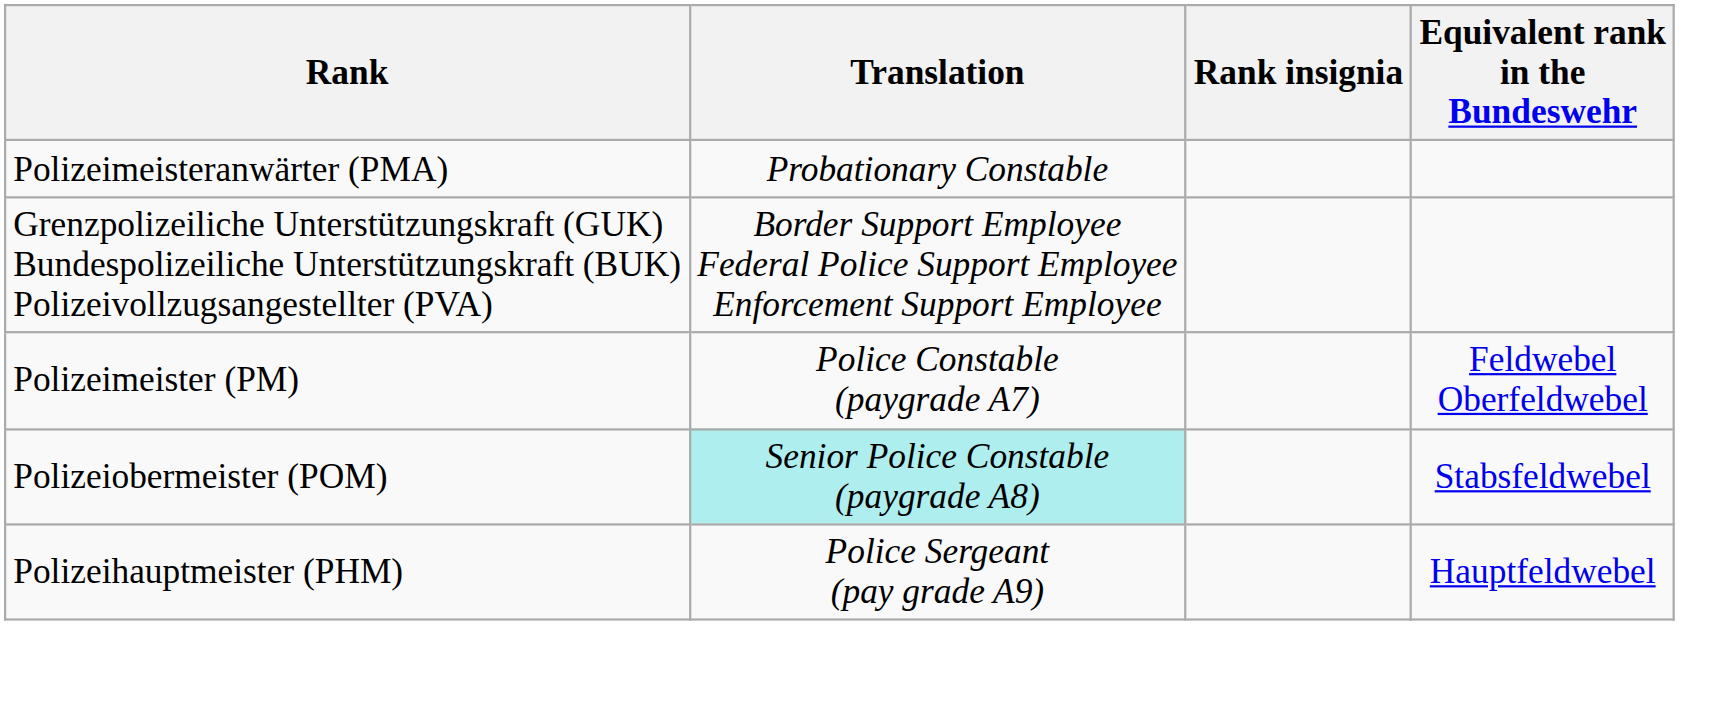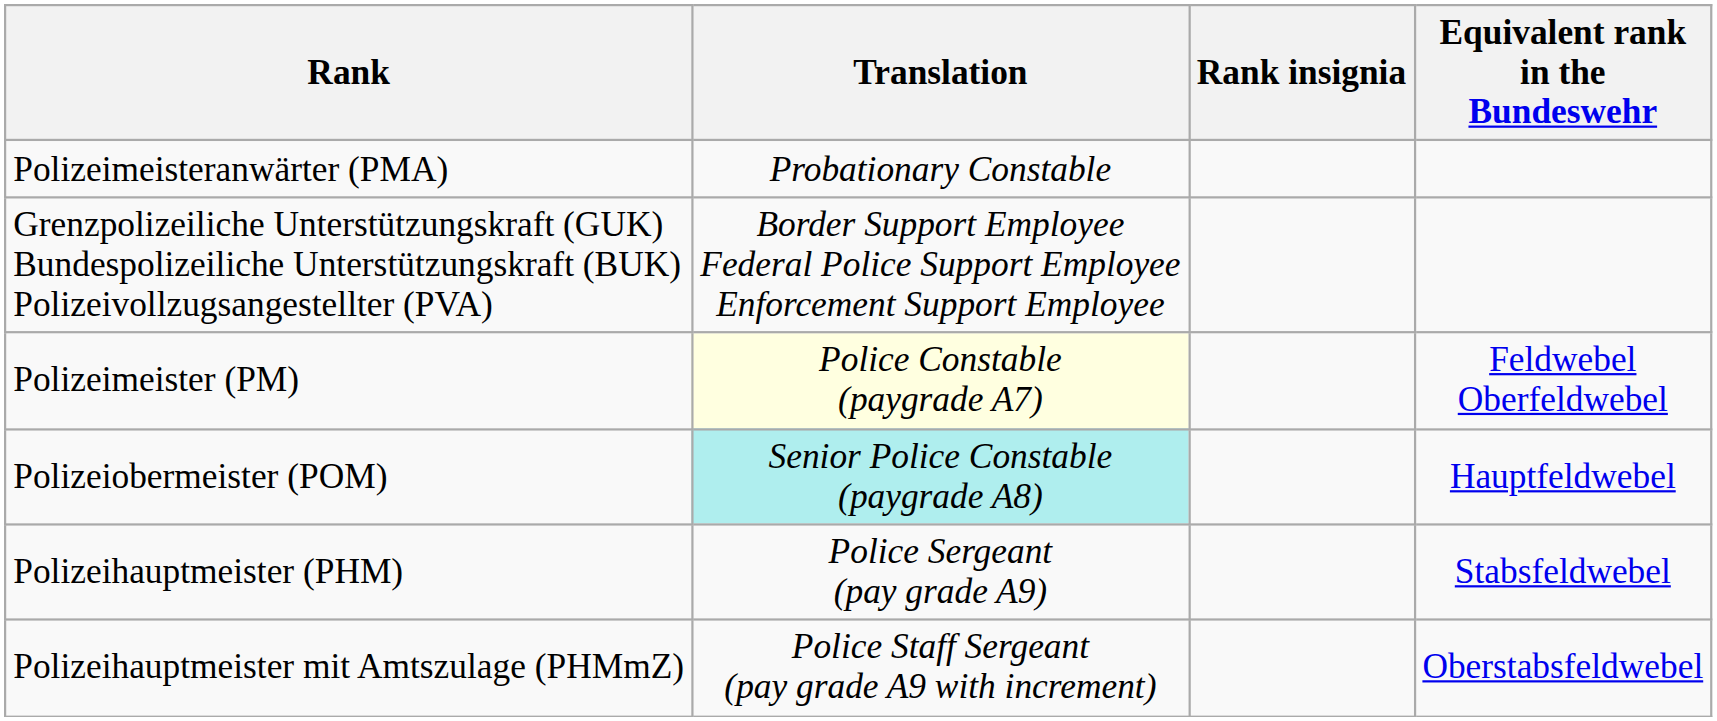 <table class="wikitable" align="center">
 <tr>
 <th bgcolor="silver">Rank</th>
 <th bgcolor="silver">Translation</th>
 <th bgcolor="silver">Rank insignia</th>
 <th bgcolor="silver">Equivalent rank<br> in the<br> <a href='#'>Bundeswehr</a></th>
 </tr>
 <tr>
 <td>Polizeimeisteranwärter (PMA)</td>
 <td align="center"><em>Probationary Constable</em></td>
 <td align="center"></td>
 <td></td>
 </tr>
 <tr>
 <td>Grenzpolizeiliche Unterstützungskraft (GUK)<br>Bundespolizeiliche Unterstützungskraft (BUK)<br>Polizeivollzugsangestellter (PVA)</td>
 <td align="center"><em>Border Support Employee</em><br><em>Federal Police Support Employee</em><br><em>Enforcement Support Employee</em></td>
 <td align="center"></td>
 <td></td>
 </tr>
 <tr>
 <td>Polizeimeister (PM)</td>
-<td align="center"><em>Police Constable<br> (paygrade A7)</em></td>
+<td align="center" style="background: lightyellow;"><em>Police Constable<br> (paygrade A7)</em></td>
 <td align="center"></td>
 <td align="center"><a href='#'>Feldwebel</a><br><a href='#'>Oberfeldwebel</a></td>
 </tr>
 <tr>
 <td>Polizeiobermeister (POM)</td>
 <td align="center" style="background: paleturquoise;"><em>Senior Police Constable<br> (paygrade A8)</em></td>
 <td align="center"></td>
-<td align="center"><a href='#'>Stabsfeldwebel</a></td>
+<td align="center"><a href='#'>Hauptfeldwebel</a></td>
 </tr>
 <tr>
 <td>Polizeihauptmeister (PHM)</td>
 <td align="center"><em>Police Sergeant<br> (pay grade A9)</em></td>
 <td align="center"></td>
-<td align="center"><a href='#'>Hauptfeldwebel</a></td>
+<td align="center"><a href='#'>Stabsfeldwebel</a></td>
+</tr>
+<tr>
+<td>Polizeihauptmeister mit Amtszulage (PHMmZ)</td>
+<td align="center"><em>Police Staff Sergeant<br> (pay grade A9 with increment)</em></td>
+<td align=center></td>
+<td align=center><a href='#'>Oberstabsfeldwebel</a></td>
 </tr>
 </table>
